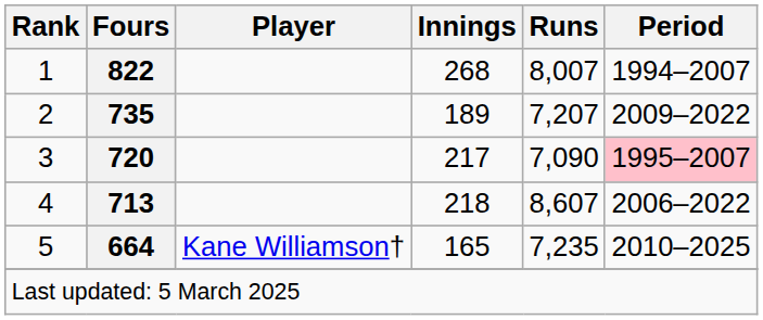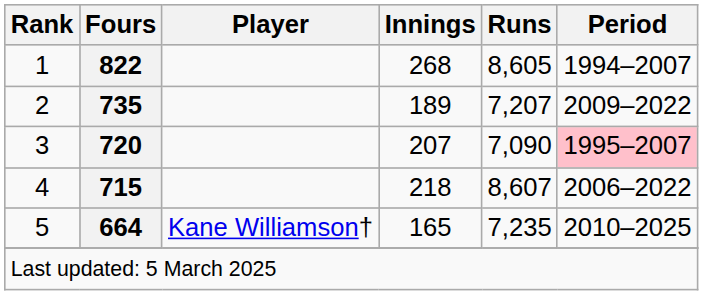 <table class="wikitable plainrowheaders sortable">
 <tr>
 <th scope=col>Rank</th>
 <th scope=col>Fours</th>
 <th scope=col>Player</th>
 <th scope=col>Innings</th>
 <th scope=col>Runs</th>
 <th scope=col>Period</th>
 </tr>
 <tr>
 <td align=center>1</td>
 <th scope=row style="text-align:center;">822</th>
 <td></td>
 <td align=center>268</td>
-<td align=center>8,007</td>
+<td align=center>8,605</td>
 <td>1994–2007</td>
 </tr>
 <tr>
 <td align=center>2</td>
 <th scope=row style=text-align:center;>735</th>
 <td></td>
 <td align=center>189</td>
 <td align=center>7,207</td>
 <td>2009–2022</td>
 </tr>
 <tr>
 <td align=center>3</td>
 <th scope=row style=text-align:center;>720</th>
 <td></td>
-<td align=center>217</td>
+<td align=center>207</td>
 <td align=center>7,090</td>
 <td style="background: pink;">1995–2007</td>
 </tr>
 <tr>
 <td align=center>4</td>
-<th scope=row style=text-align:center;>713</th>
+<th scope=row style=text-align:center;>715</th>
 <td></td>
 <td align=center>218</td>
 <td align=center>8,607</td>
 <td>2006–2022</td>
 </tr>
 <tr>
 <td align=center>5</td>
 <th scope=row style=text-align:center;>664</th>
 <td><a href='#'>Kane Williamson</a>†</td>
 <td align=center>165</td>
 <td align=center>7,235</td>
 <td>2010–2025</td>
 </tr>
 <tr>
 </tr>
 <tr class=sortbottom>
 <td colspan=6><small>Last updated: 5 March 2025</small></td>
 </tr>
 </table>
